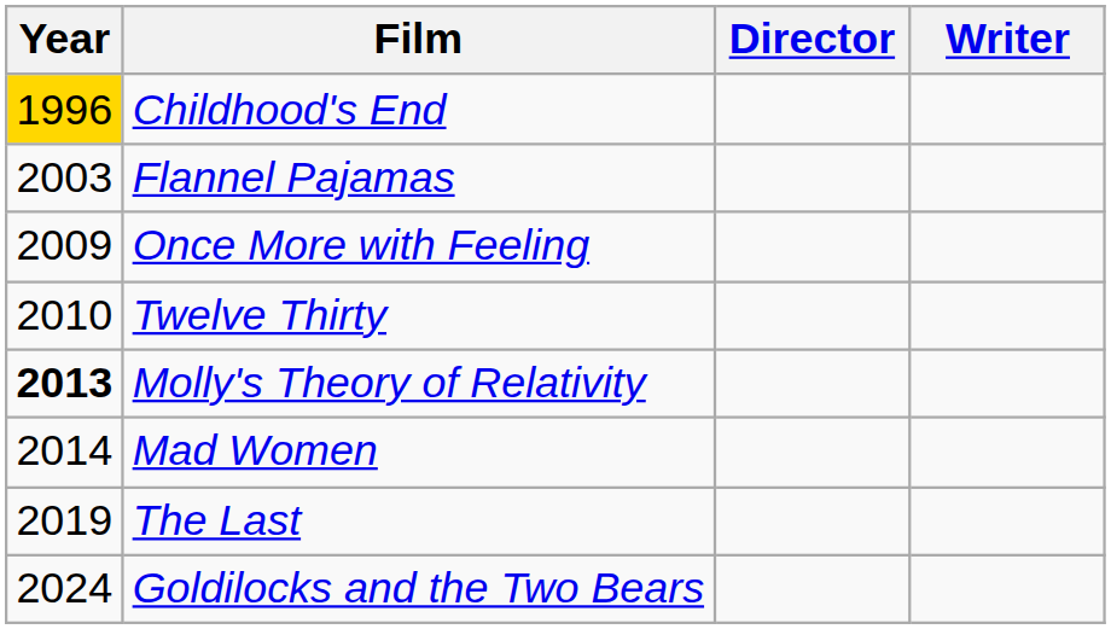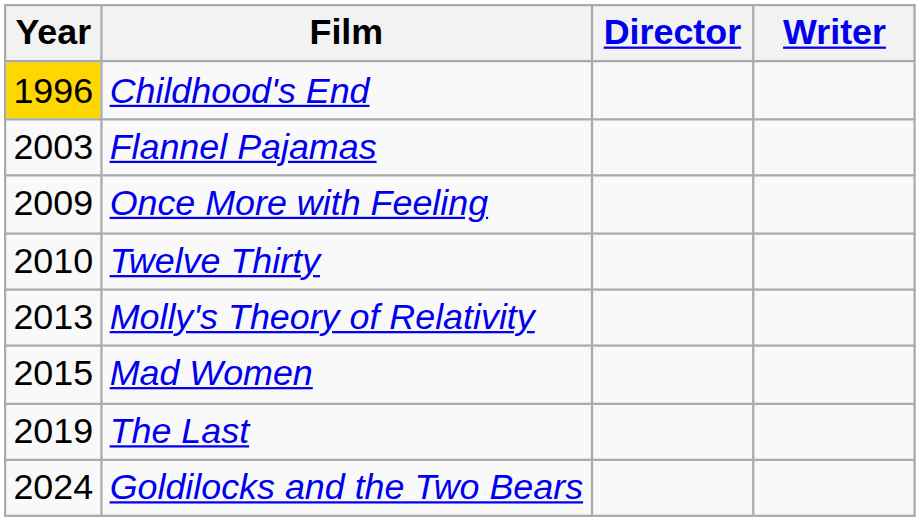 <table class="wikitable">
 <tr>
 <th>Year</th>
 <th>Film</th>
 <th width=65><a href='#'>Director</a></th>
 <th width=65><a href='#'>Writer</a></th>
 </tr>
 <tr>
 <td style="background: gold;">1996</td>
 <td><em><a href='#'>Childhood's End</a></em></td>
 <td></td>
 <td></td>
 </tr>
 <tr>
 <td>2003</td>
 <td><em><a href='#'>Flannel Pajamas</a></em></td>
 <td></td>
 <td></td>
 </tr>
 <tr>
 <td>2009</td>
 <td><em><a href='#'>Once More with Feeling</a></em></td>
 <td></td>
 <td></td>
 </tr>
 <tr>
 <td>2010</td>
 <td><em><a href='#'>Twelve Thirty</a></em></td>
 <td></td>
 <td></td>
 </tr>
 <tr>
-<td><strong>2013</strong></td>
+<td>2013</td>
 <td><em><a href='#'>Molly's Theory of Relativity</a></em></td>
 <td></td>
 <td></td>
 </tr>
 <tr>
-<td>2014</td>
+<td>2015</td>
 <td><em><a href='#'>Mad Women</a></em></td>
 <td></td>
 <td></td>
 </tr>
 <tr>
 <td>2019</td>
 <td><em><a href='#'>The Last</a></em></td>
 <td></td>
 <td></td>
 </tr>
 <tr>
 <td>2024</td>
 <td><em><a href='#'>Goldilocks and the Two Bears</a></em></td>
 <td></td>
 <td></td>
 </tr>
 </table>
